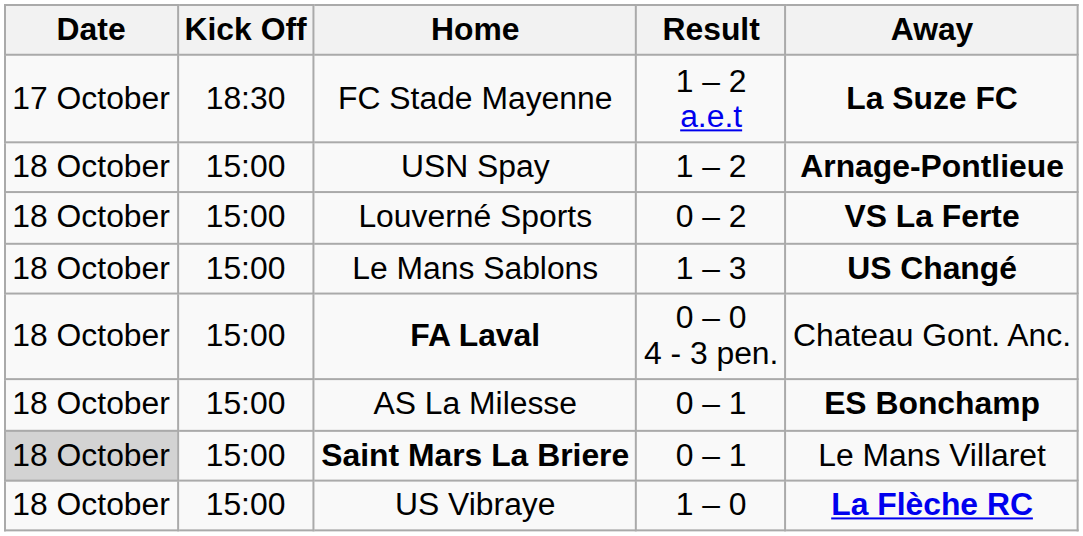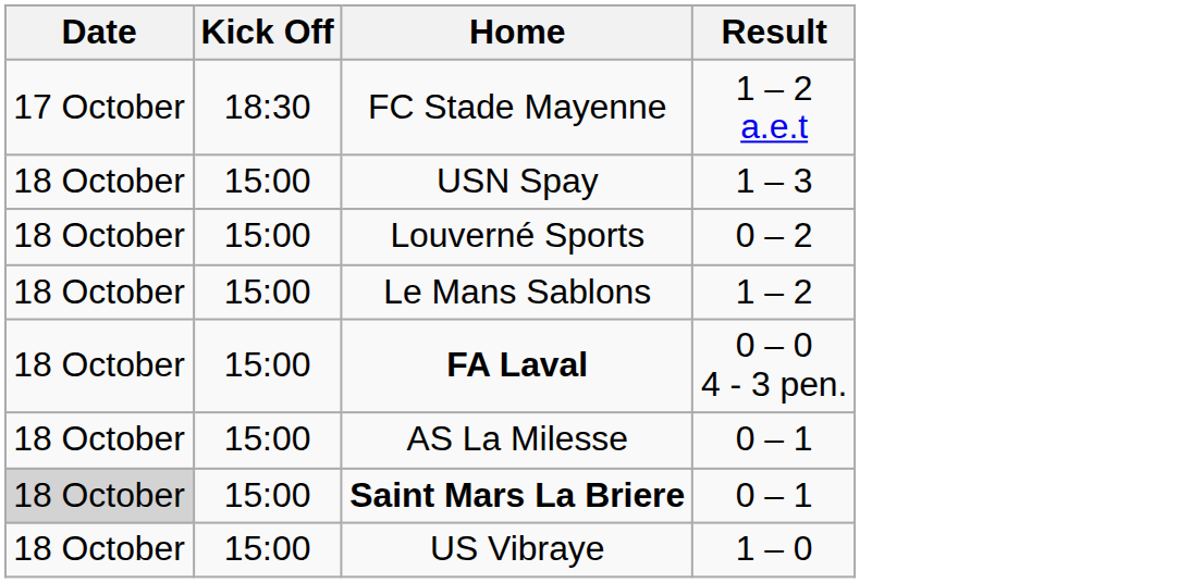 <table class="wikitable" style="text-align: center">
 <tr>
 <th scope="col">Date</th>
 <th scope="col">Kick Off</th>
 <th scope="col">Home</th>
 <th scope="col">Result</th>
-<th scope="col">Away</th>
 </tr>
 <tr>
 <td>17 October</td>
 <td>18:30</td>
 <td>FC Stade Mayenne</td>
 <td>1 – 2 <br> <a href='#'>a.e.t</a></td>
-<td><strong>La Suze FC</strong></td>
 </tr>
 <tr>
 <td>18 October</td>
 <td>15:00</td>
 <td>USN Spay</td>
-<td>1 – 2</td>
-<td><strong>Arnage-Pontlieue</strong></td>
+<td>1 – 3</td>
 </tr>
 <tr>
 <td>18 October</td>
 <td>15:00</td>
 <td>Louverné Sports</td>
 <td>0 – 2</td>
-<td><strong>VS La Ferte</strong></td>
 </tr>
 <tr>
 <td>18 October</td>
 <td>15:00</td>
 <td>Le Mans Sablons</td>
-<td>1 – 3</td>
-<td><strong>US Changé</strong></td>
+<td>1 – 2</td>
 </tr>
 <tr>
 <td>18 October</td>
 <td>15:00</td>
 <td><strong>FA Laval</strong></td>
 <td>0 – 0 <br> 4 - 3 pen.</td>
-<td>Chateau Gont. Anc.</td>
 </tr>
 <tr>
 <td>18 October</td>
 <td>15:00</td>
 <td>AS La Milesse</td>
 <td>0 – 1</td>
-<td><strong>ES Bonchamp</strong></td>
 </tr>
 <tr>
 <td style="background: lightgrey;">18 October</td>
 <td>15:00</td>
 <td><strong>Saint Mars La Briere</strong></td>
 <td>0 – 1</td>
-<td>Le Mans Villaret</td>
 </tr>
 <tr>
 <td>18 October</td>
 <td>15:00</td>
 <td>US Vibraye</td>
 <td>1 – 0</td>
-<td><strong><a href='#'>La Flèche RC</a></strong></td>
 </tr>
 </table>
